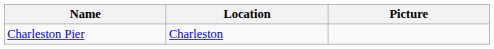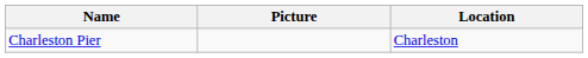 <table class="wikitable">
 <tr>
 <th width="200px">Name</th>
+<th width="200px">Picture</th>
 <th width="200px">Location</th>
-<th width="200px">Picture</th>
 </tr>
 <tr>
 <td><a href='#'>Charleston Pier</a></td>
+<td></td>
 <td><a href='#'>Charleston</a></td>
-<td></td>
 </tr>
 </table>
